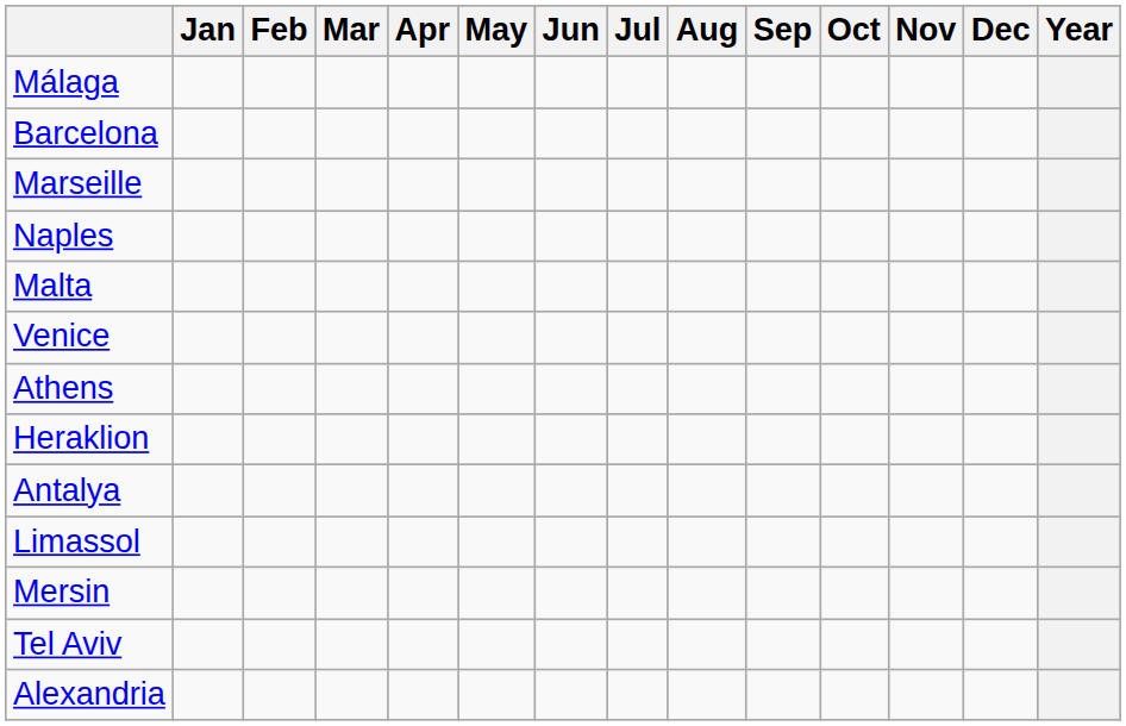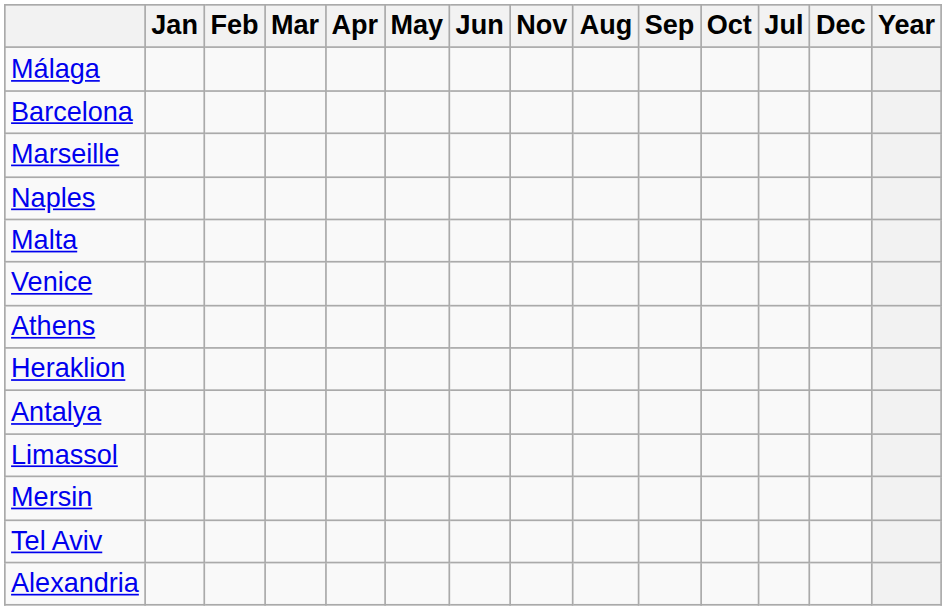 <table class="wikitable sortable">
 <tr>
 <th></th>
 <th>Jan</th>
 <th>Feb</th>
 <th>Mar</th>
 <th>Apr</th>
 <th>May</th>
 <th>Jun</th>
-<th>Jul</th>
+<th>Nov</th>
 <th>Aug</th>
 <th>Sep</th>
 <th>Oct</th>
-<th>Nov</th>
+<th>Jul</th>
 <th>Dec</th>
 <th>Year</th>
 </tr>
 <tr>
 <td><a href='#'>Málaga</a></td>
 <td></td>
 <td></td>
 <td></td>
 <td></td>
 <td></td>
 <td></td>
 <td></td>
 <td></td>
 <td></td>
 <td></td>
 <td></td>
 <td></td>
 <th></th>
 </tr>
 <tr>
 <td><a href='#'>Barcelona</a></td>
 <td></td>
 <td></td>
 <td></td>
 <td></td>
 <td></td>
 <td></td>
 <td></td>
 <td></td>
 <td></td>
 <td></td>
 <td></td>
 <td></td>
 <th></th>
 </tr>
 <tr>
 <td><a href='#'>Marseille</a></td>
 <td></td>
 <td></td>
 <td></td>
 <td></td>
 <td></td>
 <td></td>
 <td></td>
 <td></td>
 <td></td>
 <td></td>
 <td></td>
 <td></td>
 <th></th>
 </tr>
 <tr>
 <td><a href='#'>Naples</a></td>
 <td></td>
 <td></td>
 <td></td>
 <td></td>
 <td></td>
 <td></td>
 <td></td>
 <td></td>
 <td></td>
 <td></td>
 <td></td>
 <td></td>
 <th></th>
 </tr>
 <tr>
 <td><a href='#'>Malta</a></td>
 <td></td>
 <td></td>
 <td></td>
 <td></td>
 <td></td>
 <td></td>
 <td></td>
 <td></td>
 <td></td>
 <td></td>
 <td></td>
 <td></td>
 <th></th>
 </tr>
 <tr>
 <td><a href='#'>Venice</a></td>
 <td></td>
 <td></td>
 <td></td>
 <td></td>
 <td></td>
 <td></td>
 <td></td>
 <td></td>
 <td></td>
 <td></td>
 <td></td>
 <td></td>
 <th></th>
 </tr>
 <tr>
 <td><a href='#'>Athens</a></td>
 <td></td>
 <td></td>
 <td></td>
 <td></td>
 <td></td>
 <td></td>
 <td></td>
 <td></td>
 <td></td>
 <td></td>
 <td></td>
 <td></td>
 <th></th>
 </tr>
 <tr>
 <td><a href='#'>Heraklion</a></td>
 <td></td>
 <td></td>
 <td></td>
 <td></td>
 <td></td>
 <td></td>
 <td></td>
 <td></td>
 <td></td>
 <td></td>
 <td></td>
 <td></td>
 <th></th>
 </tr>
 <tr>
 <td><a href='#'>Antalya</a></td>
 <td></td>
 <td></td>
 <td></td>
 <td></td>
 <td></td>
 <td></td>
 <td></td>
 <td></td>
 <td></td>
 <td></td>
 <td></td>
 <td></td>
 <th></th>
 </tr>
 <tr>
 <td><a href='#'>Limassol</a></td>
 <td></td>
 <td></td>
 <td></td>
 <td></td>
 <td></td>
 <td></td>
 <td></td>
 <td></td>
 <td></td>
 <td></td>
 <td></td>
 <td></td>
 <th></th>
 </tr>
 <tr>
 <td><a href='#'>Mersin</a></td>
 <td></td>
 <td></td>
 <td></td>
 <td></td>
 <td></td>
 <td></td>
 <td></td>
 <td></td>
 <td></td>
 <td></td>
 <td></td>
 <td></td>
 <th></th>
 </tr>
 <tr>
 <td><a href='#'>Tel Aviv</a></td>
 <td></td>
 <td></td>
 <td></td>
 <td></td>
 <td></td>
 <td></td>
 <td></td>
 <td></td>
 <td></td>
 <td></td>
 <td></td>
 <td></td>
 <th></th>
 </tr>
 <tr>
 <td><a href='#'>Alexandria</a></td>
 <td></td>
 <td></td>
 <td></td>
 <td></td>
 <td></td>
 <td></td>
 <td></td>
 <td></td>
 <td></td>
 <td></td>
 <td></td>
 <td></td>
 <th></th>
 </tr>
 </table>
